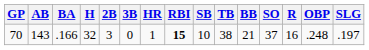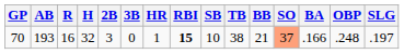 <table class="wikitable">
 <tr>
 <th><a href='#'>GP</a></th>
 <th><a href='#'>AB</a></th>
-<th><a href='#'>BA</a></th>
+<th><a href='#'>R</a></th>
 <th><a href='#'>H</a></th>
 <th><a href='#'>2B</a></th>
 <th><a href='#'>3B</a></th>
 <th><a href='#'>HR</a></th>
 <th><a href='#'>RBI</a></th>
 <th><a href='#'>SB</a></th>
 <th><a href='#'>TB</a></th>
 <th><a href='#'>BB</a></th>
 <th><a href='#'>SO</a></th>
-<th><a href='#'>R</a></th>
+<th><a href='#'>BA</a></th>
 <th><a href='#'>OBP</a></th>
 <th><a href='#'>SLG</a></th>
 </tr>
 <tr align=center>
 <td>70</td>
-<td>143</td>
-<td>.166</td>
+<td>193</td>
+<td>16</td>
 <td>32</td>
 <td>3</td>
 <td>0</td>
 <td>1</td>
 <td><strong>15</strong></td>
 <td>10</td>
 <td>38</td>
 <td>21</td>
-<td>37</td>
-<td>16</td>
+<td style="background: lightsalmon;">37</td>
+<td>.166</td>
 <td>.248</td>
 <td>.197</td>
 </tr>
 </table>
